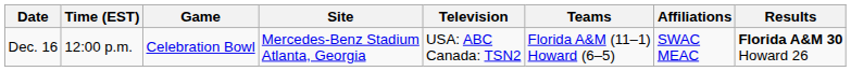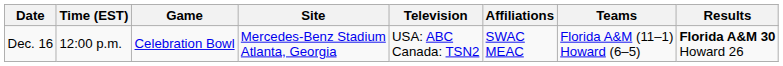 <table class="wikitable" style="font-size:90%;">
 <tr>
 <th>Date</th>
 <th>Time (EST)</th>
 <th>Game</th>
 <th>Site</th>
 <th>Television</th>
+<th>Affiliations</th>
 <th>Teams</th>
-<th>Affiliations</th>
 <th>Results</th>
 </tr>
 <tr>
 <td>Dec. 16</td>
 <td>12:00 p.m.</td>
 <td><a href='#'>Celebration Bowl</a></td>
 <td><a href='#'>Mercedes-Benz Stadium</a><br><a href='#'>Atlanta, Georgia</a></td>
 <td>USA: <a href='#'>ABC</a><br>Canada: <a href='#'>TSN2</a></td>
+<td><a href='#'>SWAC</a><br><a href='#'>MEAC</a></td>
 <td><a href='#'>Florida A&M</a> (11–1)<br><a href='#'>Howard</a> (6–5)</td>
-<td><a href='#'>SWAC</a><br><a href='#'>MEAC</a></td>
 <td><strong>Florida A&M 30</strong><br>Howard 26</td>
 </tr>
 </table>
